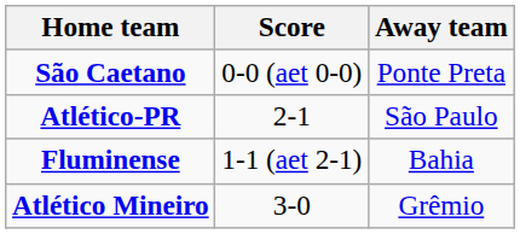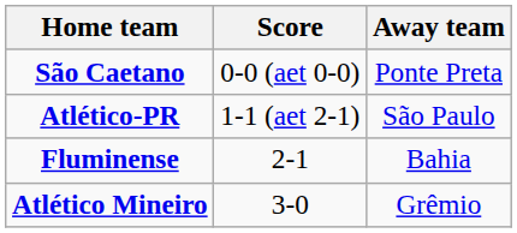 <table class="wikitable" style="text-align: center">
 <tr>
 <th>Home team</th>
 <th>Score</th>
 <th>Away team</th>
 </tr>
 <tr>
 <td><strong><a href='#'>São Caetano</a></strong></td>
 <td>0-0 (<a href='#'>aet</a> 0-0)</td>
 <td><a href='#'>Ponte Preta</a></td>
 </tr>
 <tr>
 <td><strong><a href='#'>Atlético-PR</a></strong></td>
-<td>2-1</td>
+<td>1-1 (<a href='#'>aet</a> 2-1)</td>
 <td><a href='#'>São Paulo</a></td>
 </tr>
 <tr>
 <td><strong><a href='#'>Fluminense</a></strong></td>
-<td>1-1 (<a href='#'>aet</a> 2-1)</td>
+<td>2-1</td>
 <td><a href='#'>Bahia</a></td>
 </tr>
 <tr>
 <td><strong><a href='#'>Atlético Mineiro</a></strong></td>
 <td>3-0</td>
 <td><a href='#'>Grêmio</a></td>
 </tr>
 </table>
